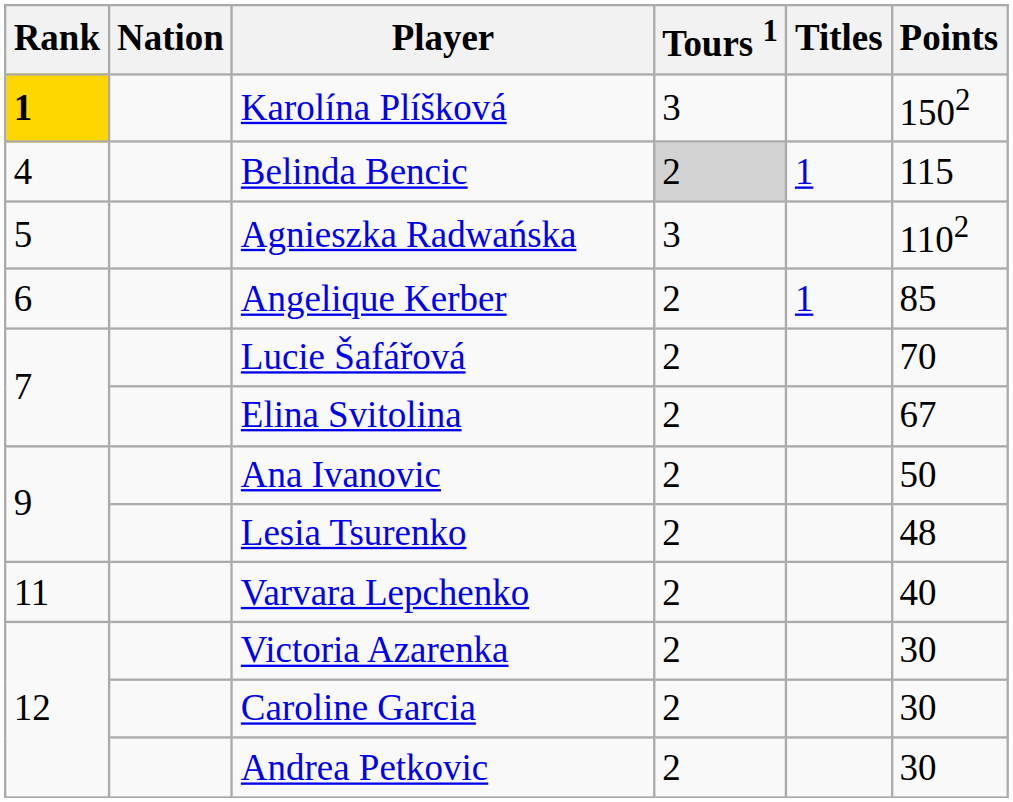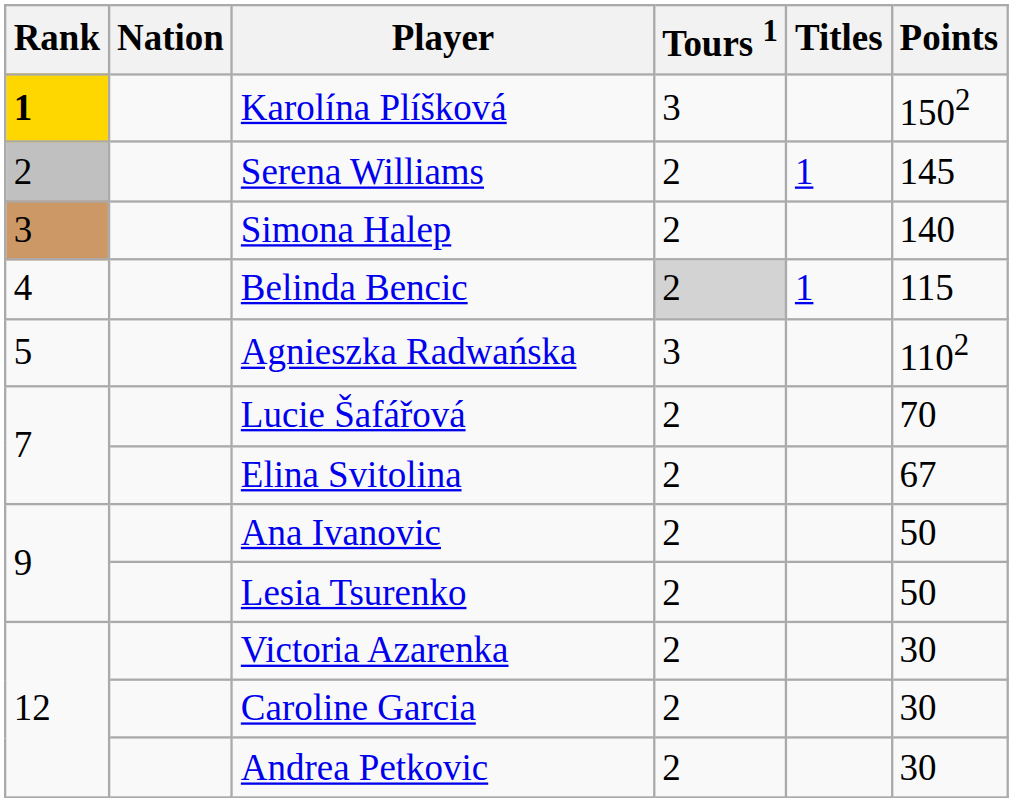 <table class="sortable wikitable">
 <tr>
 <th>Rank</th>
 <th>Nation</th>
 <th width=175>Player</th>
 <th>Tours <sup>1</sup></th>
 <th>Titles</th>
 <th>Points</th>
 </tr>
 <tr>
 <td style="background:gold;"><strong>1</strong></td>
 <td></td>
 <td><a href='#'>Karolína Plíšková</a></td>
 <td>3</td>
 <td></td>
 <td>150<sup>2</sup></td>
 </tr>
 <tr>
+<td style="background:silver;">2</td>
+<td></td>
+<td><a href='#'>Serena Williams</a></td>
+<td>2</td>
+<td><a href='#'>1</a></td>
+<td>145</td>
+</tr>
+<tr>
+<td style="background:#c96;">3</td>
+<td></td>
+<td><a href='#'>Simona Halep</a></td>
+<td>2</td>
+<td></td>
+<td>140</td>
+</tr>
+<tr>
 <td>4</td>
 <td></td>
 <td><a href='#'>Belinda Bencic</a></td>
 <td style="background: lightgrey;">2</td>
 <td><a href='#'>1</a></td>
 <td>115</td>
 </tr>
 <tr>
 <td>5</td>
 <td></td>
 <td><a href='#'>Agnieszka Radwańska</a></td>
 <td>3</td>
 <td></td>
 <td>110<sup>2</sup></td>
-</tr>
-<tr>
-<td>6</td>
-<td></td>
-<td><a href='#'>Angelique Kerber</a></td>
-<td>2</td>
-<td><a href='#'>1</a></td>
-<td>85</td>
 </tr>
 <tr>
 <td rowspan= 2>7</td>
 <td></td>
 <td><a href='#'>Lucie Šafářová</a></td>
 <td>2</td>
 <td></td>
 <td>70</td>
 </tr>
 <tr>
 <td></td>
 <td><a href='#'>Elina Svitolina</a></td>
 <td>2</td>
 <td></td>
 <td>67</td>
 </tr>
 <tr>
 <td rowspan=2>9</td>
 <td></td>
 <td><a href='#'>Ana Ivanovic</a></td>
 <td>2</td>
 <td></td>
 <td>50</td>
 </tr>
 <tr>
 <td></td>
 <td><a href='#'>Lesia Tsurenko</a></td>
 <td>2</td>
 <td></td>
-<td>48</td>
-</tr>
-<tr>
-<td>11</td>
-<td></td>
-<td><a href='#'>Varvara Lepchenko</a></td>
-<td>2</td>
-<td></td>
-<td>40</td>
+<td>50</td>
 </tr>
 <tr>
 <td rowspan=3>12</td>
 <td></td>
 <td><a href='#'>Victoria Azarenka</a></td>
 <td>2</td>
 <td></td>
 <td>30</td>
 </tr>
 <tr>
 <td></td>
 <td><a href='#'>Caroline Garcia</a></td>
 <td>2</td>
 <td></td>
 <td>30</td>
 </tr>
 <tr>
 <td></td>
 <td><a href='#'>Andrea Petkovic</a></td>
 <td>2</td>
 <td></td>
 <td>30</td>
 </tr>
 </table>
